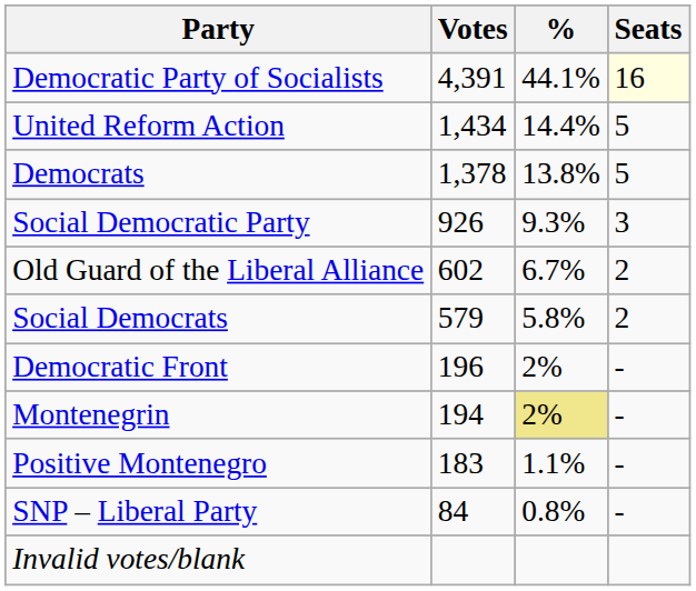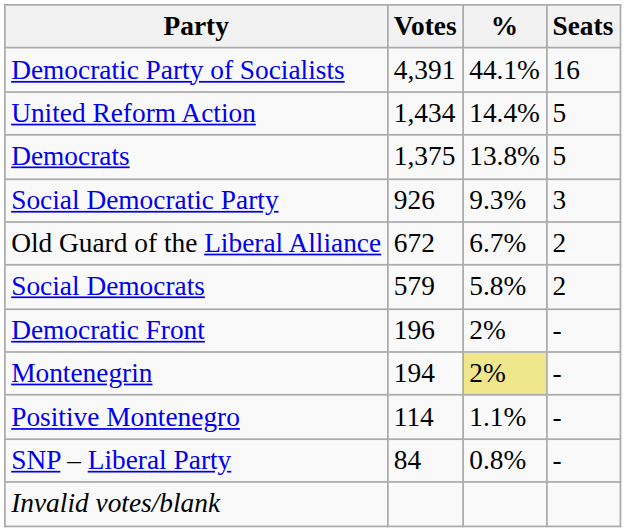 <table class="wikitable">
 <tr>
 <th>Party</th>
 <th>Votes</th>
 <th>%</th>
 <th>Seats</th>
 </tr>
 <tr>
 <td><a href='#'>Democratic Party of Socialists</a></td>
 <td>4,391</td>
 <td>44.1%</td>
-<td style="background: lightyellow;">16</td>
+<td>16</td>
 </tr>
 <tr>
 <td><a href='#'>United Reform Action</a></td>
 <td>1,434</td>
 <td>14.4%</td>
 <td>5</td>
 </tr>
 <tr>
 <td><a href='#'>Democrats</a></td>
-<td>1,378</td>
+<td>1,375</td>
 <td>13.8%</td>
 <td>5</td>
 </tr>
 <tr>
 <td><a href='#'>Social Democratic Party</a></td>
 <td>926</td>
 <td>9.3%</td>
 <td>3</td>
 </tr>
 <tr>
 <td>Old Guard of the <a href='#'>Liberal Alliance</a></td>
-<td>602</td>
+<td>672</td>
 <td>6.7%</td>
 <td>2</td>
 </tr>
 <tr>
 <td><a href='#'>Social Democrats</a></td>
 <td>579</td>
 <td>5.8%</td>
 <td>2</td>
 </tr>
 <tr>
 <td><a href='#'>Democratic Front</a></td>
 <td>196</td>
 <td>2%</td>
 <td>-</td>
 </tr>
 <tr>
 <td><a href='#'>Montenegrin</a></td>
 <td>194</td>
 <td style="background: khaki;">2%</td>
 <td>-</td>
 </tr>
 <tr>
 <td><a href='#'>Positive Montenegro</a></td>
-<td>183</td>
+<td>114</td>
 <td>1.1%</td>
 <td>-</td>
 </tr>
 <tr>
 <td><a href='#'>SNP</a> – <a href='#'>Liberal Party</a></td>
 <td>84</td>
 <td>0.8%</td>
 <td>-</td>
 </tr>
 <tr>
 <td><em>Invalid votes/blank</em></td>
 <td></td>
 <td></td>
 <td></td>
 </tr>
 </table>
